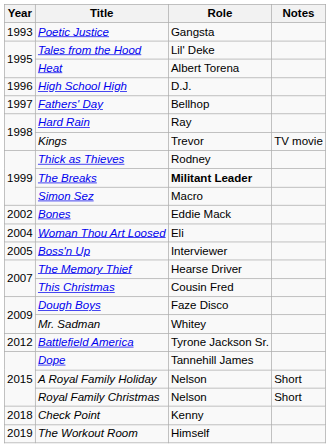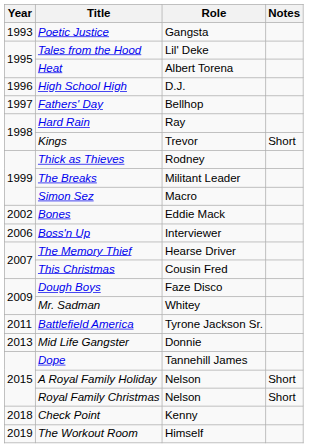 <table class="wikitable sortable">
 <tr>
 <th>Year</th>
 <th>Title</th>
 <th>Role</th>
 <th class="unsortable">Notes</th>
 </tr>
 <tr>
 <td>1993</td>
 <td><em><a href='#'>Poetic Justice</a></em></td>
 <td>Gangsta</td>
 <td></td>
 </tr>
 <tr>
 <td rowspan="2">1995</td>
 <td><em><a href='#'>Tales from the Hood</a></em></td>
 <td>Lil' Deke</td>
 <td></td>
 </tr>
 <tr>
 <td><em><a href='#'>Heat</a></em></td>
 <td>Albert Torena</td>
 <td></td>
 </tr>
 <tr>
 <td>1996</td>
 <td><em><a href='#'>High School High</a></em></td>
 <td>D.J.</td>
 <td></td>
 </tr>
 <tr>
 <td>1997</td>
 <td><em><a href='#'>Fathers' Day</a></em></td>
 <td>Bellhop</td>
 <td></td>
 </tr>
 <tr>
 <td rowspan="2">1998</td>
 <td><em><a href='#'>Hard Rain</a></em></td>
 <td>Ray</td>
 <td></td>
 </tr>
 <tr>
 <td><em>Kings</em></td>
 <td>Trevor</td>
-<td>TV movie</td>
+<td>Short</td>
 </tr>
 <tr>
 <td rowspan="3">1999</td>
 <td><em><a href='#'>Thick as Thieves</a></em></td>
 <td>Rodney</td>
 <td></td>
 </tr>
 <tr>
 <td><em><a href='#'>The Breaks</a></em></td>
-<td><strong>Militant Leader</strong></td>
+<td>Militant Leader</td>
 <td></td>
 </tr>
 <tr>
 <td><em><a href='#'>Simon Sez</a></em></td>
 <td>Macro</td>
 <td></td>
 </tr>
 <tr>
 <td>2002</td>
 <td><em><a href='#'>Bones</a></em></td>
 <td>Eddie Mack</td>
 <td></td>
 </tr>
 <tr>
-<td>2004</td>
-<td><em><a href='#'>Woman Thou Art Loosed</a></em></td>
-<td>Eli</td>
-<td></td>
-</tr>
-<tr>
-<td>2005</td>
+<td>2006</td>
 <td><em><a href='#'>Boss'n Up</a></em></td>
 <td>Interviewer</td>
 <td></td>
 </tr>
 <tr>
 <td rowspan="2">2007</td>
 <td><em><a href='#'>The Memory Thief</a></em></td>
 <td>Hearse Driver</td>
 <td></td>
 </tr>
 <tr>
 <td><em><a href='#'>This Christmas</a></em></td>
 <td>Cousin Fred</td>
 <td></td>
 </tr>
 <tr>
 <td rowspan="2">2009</td>
 <td><em><a href='#'>Dough Boys</a></em></td>
 <td>Faze Disco</td>
 <td></td>
 </tr>
 <tr>
 <td><em>Mr. Sadman</em></td>
 <td>Whitey</td>
 <td></td>
 </tr>
 <tr>
-<td>2012</td>
+<td>2011</td>
 <td><em><a href='#'>Battlefield America</a></em></td>
 <td>Tyrone Jackson Sr.</td>
+<td></td>
+</tr>
+<tr>
+<td>2013</td>
+<td><em>Mid Life Gangster</em></td>
+<td>Donnie</td>
 <td></td>
 </tr>
 <tr>
 <td rowspan="3">2015</td>
 <td><em><a href='#'>Dope</a></em></td>
 <td>Tannehill James</td>
 <td></td>
 </tr>
 <tr>
 <td><em>A Royal Family Holiday</em></td>
 <td>Nelson</td>
 <td>Short</td>
 </tr>
 <tr>
 <td><em>Royal Family Christmas</em></td>
 <td>Nelson</td>
 <td>Short</td>
 </tr>
 <tr>
 <td>2018</td>
 <td><em>Check Point</em></td>
 <td>Kenny</td>
 <td></td>
 </tr>
 <tr>
 <td>2019</td>
 <td><em>The Workout Room</em></td>
 <td>Himself</td>
 <td></td>
 </tr>
 </table>
